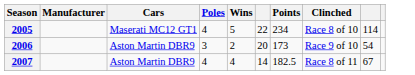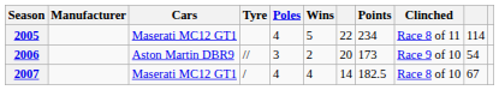 <table class="wikitable sortable plainrowheaders";>
 <tr>
 <th scope=col>Season</th>
 <th scope=col>Manufacturer</th>
 <th scope=col>Cars</th>
+<th scope=col>Tyre</th>
 <th scope=col><a href='#'>Poles</a></th>
 <th scope=col>Wins</th>
 <th scope=col></th>
 <th scope=col>Points</th>
 <th scope=col>Clinched</th>
 <th scope=col></th>
 <th scope=col class=unsortable></th>
 </tr>
 <tr>
 <th scope="row" style="text-align: center;"><a href='#'>2005</a></th>
 <td></td>
 <td><a href='#'>Maserati MC12 GT1</a></td>
+<td></td>
 <td>4</td>
 <td>5</td>
 <td>22</td>
 <td>234</td>
-<td><a href='#'>Race 8</a> of 10</td>
+<td><a href='#'>Race 8</a> of 11</td>
 <td>114</td>
 <td style="text-align:center;"></td>
 </tr>
 <tr>
 <th scope="row" style="text-align: center;"><a href='#'>2006</a></th>
 <td></td>
 <td><a href='#'>Aston Martin DBR9</a></td>
+<td>//</td>
 <td>3</td>
 <td>2</td>
 <td>20</td>
 <td>173</td>
 <td><a href='#'>Race 9</a> of 10</td>
 <td>54</td>
 <td style="text-align:center;"></td>
 </tr>
 <tr>
 <th scope="row" style="text-align: center;"><a href='#'>2007</a></th>
 <td></td>
-<td><a href='#'>Aston Martin DBR9</a></td>
+<td><a href='#'>Maserati MC12 GT1</a></td>
+<td>/</td>
 <td>4</td>
 <td>4</td>
 <td>14</td>
 <td>182.5</td>
-<td><a href='#'>Race 8</a> of 11</td>
+<td><a href='#'>Race 8</a> of 10</td>
 <td>67</td>
 <td style="text-align:center;"></td>
 </tr>
 </table>
